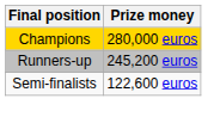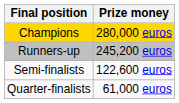 <table class="wikitable" style="text-align:center;">
 <tr>
 <th>Final position</th>
 <th>Prize money</th>
 </tr>
 <tr style="background:gold;">
 <td>Champions</td>
 <td align="right">280,000 <a href='#'>euros</a></td>
 </tr>
 <tr style="background:silver;">
 <td>Runners-up</td>
 <td align="right">245,200 <a href='#'>euros</a></td>
 </tr>
 <tr>
 <td>Semi-finalists</td>
 <td align="right">122,600 <a href='#'>euros</a></td>
 </tr>
+<tr>
+<td>Quarter-finalists</td>
+<td align="right">61,000 <a href='#'>euros</a></td>
+</tr>
 </table>
